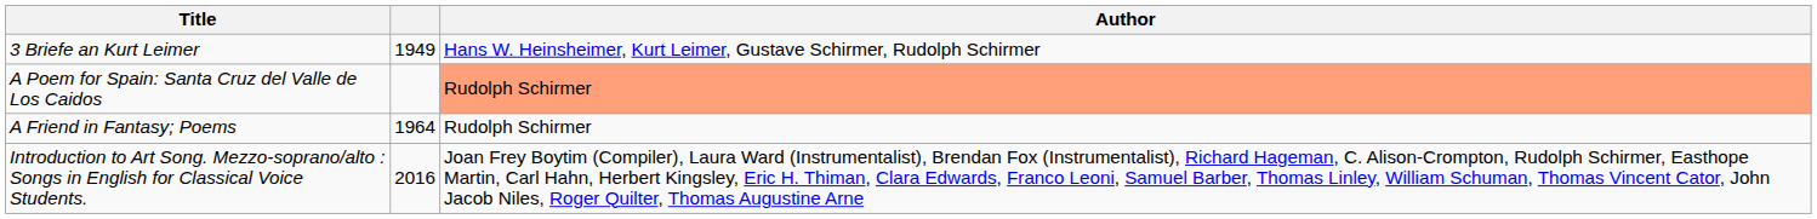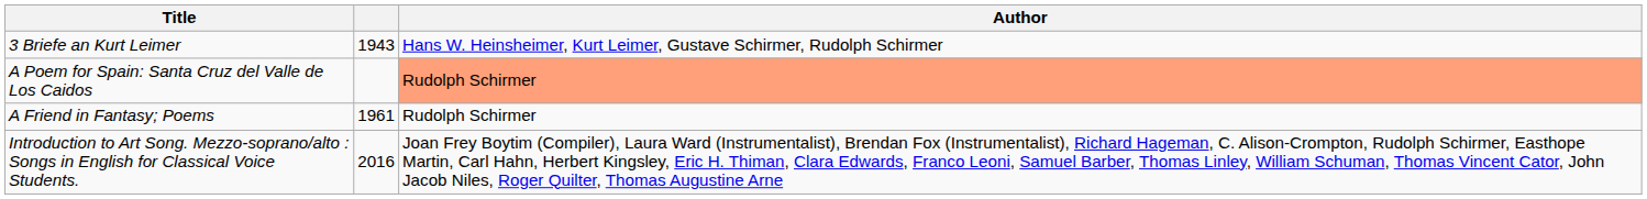 <table class="wikitable">
 <tr>
 <th>Title</th>
 <th></th>
 <th>Author</th>
 </tr>
 <tr>
 <td><em>3 Briefe an Kurt Leimer</em></td>
-<td>1949</td>
+<td>1943</td>
 <td><a href='#'>Hans W. Heinsheimer</a>, <a href='#'>Kurt Leimer</a>, Gustave Schirmer, Rudolph Schirmer</td>
 </tr>
 <tr>
 <td><em>A Poem for Spain: Santa Cruz del Valle de Los Caidos</em></td>
 <td></td>
 <td style="background: lightsalmon;">Rudolph Schirmer</td>
 </tr>
 <tr>
 <td><em>A Friend in Fantasy; Poems</em></td>
-<td>1964</td>
+<td>1961</td>
 <td>Rudolph Schirmer</td>
 </tr>
 <tr>
 <td><em>Introduction to Art Song. Mezzo-soprano/alto : Songs in English for Classical Voice Students.</em></td>
 <td>2016</td>
 <td>Joan Frey Boytim (Compiler), Laura Ward (Instrumentalist), Brendan Fox (Instrumentalist), <a href='#'>Richard Hageman</a>, C. Alison-Crompton, Rudolph Schirmer, Easthope Martin, Carl Hahn, Herbert Kingsley, <a href='#'>Eric H. Thiman</a>, <a href='#'>Clara Edwards</a>, <a href='#'>Franco Leoni</a>, <a href='#'>Samuel Barber</a>, <a href='#'>Thomas Linley</a>, <a href='#'>William Schuman</a>, <a href='#'>Thomas Vincent Cator</a>, John Jacob Niles, <a href='#'>Roger Quilter</a>, <a href='#'>Thomas Augustine Arne</a></td>
 </tr>
 </table>
